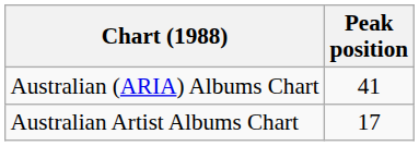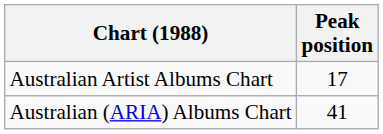 <table class="wikitable">
 <tr>
 <th align="left">Chart (1988)</th>
 <th align="center">Peak<br>position</th>
 </tr>
 <tr>
+<td align="left">Australian Artist Albums Chart</td>
+<td align="center">17</td>
+</tr>
+<tr>
 <td align="left">Australian (<a href='#'>ARIA</a>) Albums Chart</td>
 <td align="center">41</td>
 </tr>
-<tr>
-<td align="left">Australian Artist Albums Chart</td>
-<td align="center">17</td>
-</tr>
 </table>
